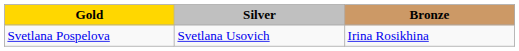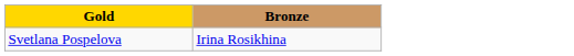 <table class="wikitable" style="text-align:left">
 <tr align="center">
 <td width=200 bgcolor=gold><strong>Gold</strong></td>
-<td width=200 bgcolor=silver><strong>Silver</strong></td>
 <td width=200 bgcolor=CC9966><strong>Bronze</strong></td>
 </tr>
 <tr>
 <td><a href='#'>Svetlana Pospelova</a><br><em></em></td>
-<td><a href='#'>Svetlana Usovich</a><br><em></em></td>
 <td><a href='#'>Irina Rosikhina</a><br><em></em></td>
 </tr>
 </table>
